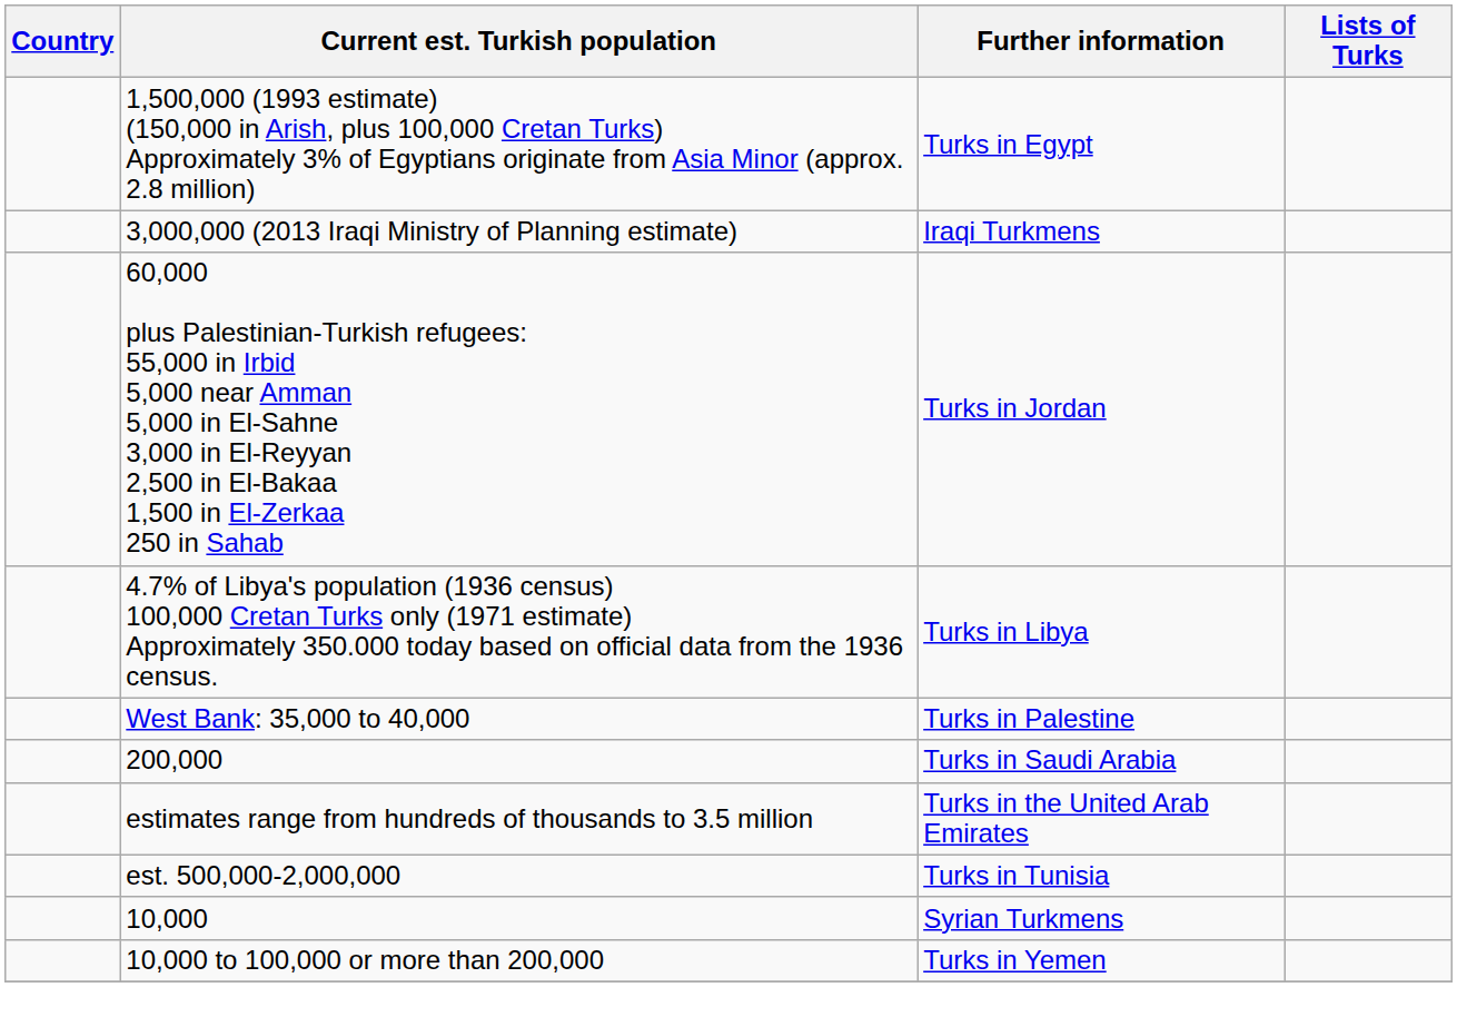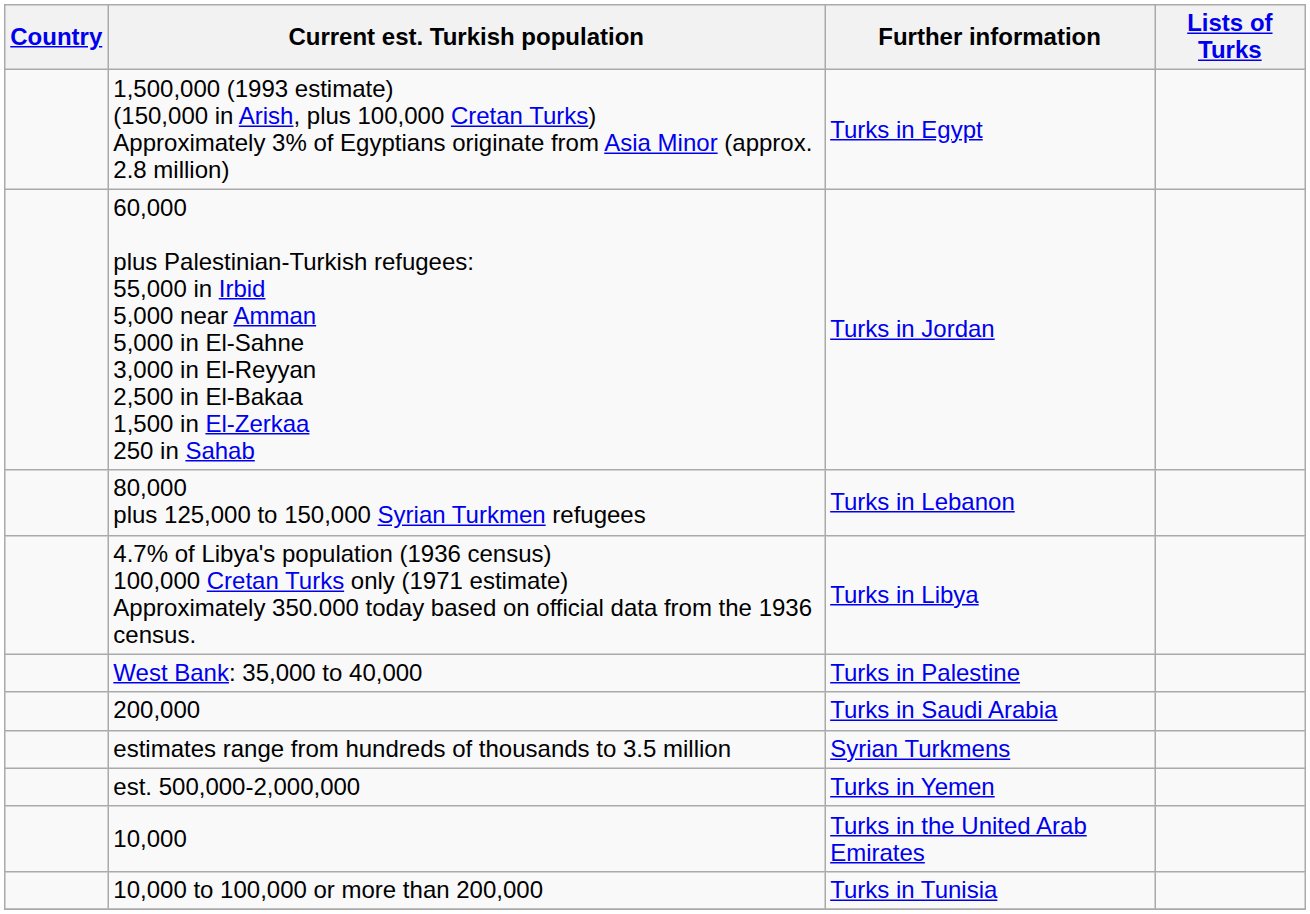 <table class="wikitable sortable">
 <tr>
 <th><a href='#'>Country</a></th>
 <th>Current est. Turkish population</th>
 <th>Further information</th>
 <th><a href='#'>Lists of Turks</a></th>
 </tr>
 <tr>
 <td></td>
 <td>1,500,000 (1993 estimate)<br> (150,000 in <a href='#'>Arish</a>, plus 100,000 <a href='#'>Cretan Turks</a>)<br> Approximately 3% of Egyptians originate from <a href='#'>Asia Minor</a> (approx. 2.8 million)</td>
 <td><a href='#'>Turks in Egypt</a></td>
 <td></td>
 </tr>
 <tr>
 <td></td>
-<td>3,000,000 (2013 Iraqi Ministry of Planning estimate)</td>
-<td><a href='#'>Iraqi Turkmens</a></td>
+<td>60,000 <br><br> plus Palestinian-Turkish refugees: <br> 55,000 in <a href='#'>Irbid</a> <br> 5,000 near <a href='#'>Amman</a> <br> 5,000 in El-Sahne <br> 3,000 in El-Reyyan <br> 2,500 in El-Bakaa <br> 1,500 in <a href='#'>El-Zerkaa</a> <br> 250 in <a href='#'>Sahab</a></td>
+<td><a href='#'>Turks in Jordan</a></td>
 <td></td>
 </tr>
 <tr>
 <td></td>
-<td>60,000 <br><br> plus Palestinian-Turkish refugees: <br> 55,000 in <a href='#'>Irbid</a> <br> 5,000 near <a href='#'>Amman</a> <br> 5,000 in El-Sahne <br> 3,000 in El-Reyyan <br> 2,500 in El-Bakaa <br> 1,500 in <a href='#'>El-Zerkaa</a> <br> 250 in <a href='#'>Sahab</a></td>
-<td><a href='#'>Turks in Jordan</a></td>
+<td>80,000 <br> plus 125,000 to 150,000 <a href='#'>Syrian Turkmen</a> refugees</td>
+<td><a href='#'>Turks in Lebanon</a></td>
 <td></td>
 </tr>
 <tr>
 <td></td>
 <td>4.7% of Libya's population (1936 census) <br> 100,000 <a href='#'>Cretan Turks</a> only (1971 estimate) <br> Approximately 350.000 today based on official data from the 1936 census.</td>
 <td><a href='#'>Turks in Libya</a></td>
 <td></td>
 </tr>
 <tr>
 <td></td>
 <td><a href='#'>West Bank</a>: 35,000 to 40,000 <br></td>
 <td><a href='#'>Turks in Palestine</a></td>
 <td></td>
 </tr>
 <tr>
 <td></td>
 <td>200,000</td>
 <td><a href='#'>Turks in Saudi Arabia</a></td>
 <td></td>
 </tr>
 <tr>
 <td></td>
 <td>estimates range from hundreds of thousands to 3.5 million</td>
+<td><a href='#'>Syrian Turkmens</a></td>
+<td></td>
+</tr>
+<tr>
+<td></td>
+<td>est. 500,000-2,000,000</td>
+<td><a href='#'>Turks in Yemen</a></td>
+<td></td>
+</tr>
+<tr>
+<td></td>
+<td>10,000</td>
 <td><a href='#'>Turks in the United Arab Emirates</a></td>
 <td></td>
 </tr>
 <tr>
 <td></td>
-<td>est. 500,000-2,000,000</td>
+<td>10,000 to 100,000 or more than 200,000</td>
 <td><a href='#'>Turks in Tunisia</a></td>
-<td></td>
-</tr>
-<tr>
-<td></td>
-<td>10,000</td>
-<td><a href='#'>Syrian Turkmens</a></td>
-<td></td>
-</tr>
-<tr>
-<td></td>
-<td>10,000 to 100,000 or more than 200,000</td>
-<td><a href='#'>Turks in Yemen</a></td>
 <td></td>
 </tr>
 <tr>
 </tr>
 </table>
